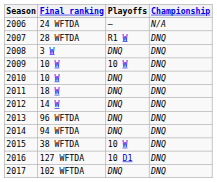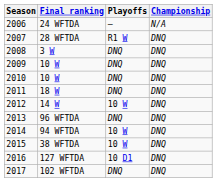 <table class="wikitable sortable">
 <tr>
 <th>Season</th>
 <th><a href='#'>Final ranking</a></th>
 <th>Playoffs</th>
 <th><a href='#'>Championship</a></th>
 </tr>
 <tr>
 <td>2006</td>
 <td>24 WFTDA</td>
 <td>—</td>
 <td><em>N/A</em></td>
 </tr>
 <tr>
 <td>2007</td>
 <td>28 WFTDA</td>
 <td>R1 <a href='#'>W</a></td>
 <td><em>DNQ</em></td>
 </tr>
 <tr>
 <td>2008</td>
 <td>3 <a href='#'>W</a></td>
 <td><em>DNQ</em></td>
 <td><em>DNQ</em></td>
 </tr>
 <tr>
 <td>2009</td>
 <td>10 <a href='#'>W</a></td>
-<td>10 <a href='#'>W</a></td>
+<td><em>DNQ</em></td>
 <td><em>DNQ</em></td>
 </tr>
 <tr>
 <td>2010</td>
 <td>10 <a href='#'>W</a></td>
 <td><em>DNQ</em></td>
 <td><em>DNQ</em></td>
 </tr>
 <tr>
 <td>2011</td>
 <td>18 <a href='#'>W</a></td>
 <td><em>DNQ</em></td>
 <td><em>DNQ</em></td>
 </tr>
 <tr>
 <td>2012</td>
 <td>14 <a href='#'>W</a></td>
-<td><em>DNQ</em></td>
+<td>10 <a href='#'>W</a></td>
 <td><em>DNQ</em></td>
 </tr>
 <tr>
 <td>2013</td>
 <td>96 WFTDA</td>
 <td><em>DNQ</em></td>
 <td><em>DNQ</em></td>
 </tr>
 <tr>
 <td>2014</td>
 <td>94 WFTDA</td>
-<td><em>DNQ</em></td>
+<td>10 <a href='#'>W</a></td>
 <td><em>DNQ</em></td>
 </tr>
 <tr>
 <td>2015</td>
 <td>38 WFTDA</td>
 <td>10 <a href='#'>W</a></td>
 <td><em>DNQ</em></td>
 </tr>
 <tr>
 <td>2016</td>
 <td>127 WFTDA</td>
 <td>10 <a href='#'>D1</a></td>
 <td><em>DNQ</em></td>
 </tr>
 <tr>
 <td>2017</td>
 <td>102 WFTDA</td>
 <td><em>DNQ</em></td>
 <td><em>DNQ</em></td>
 </tr>
 </table>
